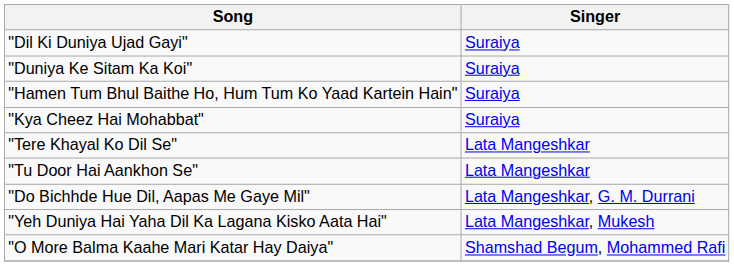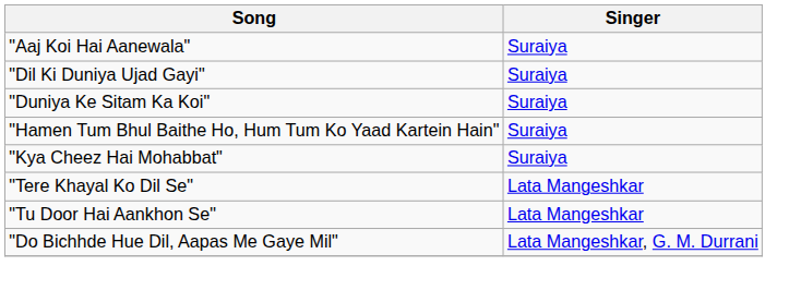 <table class="wikitable">
 <tr>
 <th>Song</th>
 <th>Singer</th>
+</tr>
+<tr>
+<td>"Aaj Koi Hai Aanewala"</td>
+<td><a href='#'>Suraiya</a></td>
 </tr>
 <tr>
 <td>"Dil Ki Duniya Ujad Gayi"</td>
 <td><a href='#'>Suraiya</a></td>
 </tr>
 <tr>
 <td>"Duniya Ke Sitam Ka Koi"</td>
 <td><a href='#'>Suraiya</a></td>
 </tr>
 <tr>
 <td>"Hamen Tum Bhul Baithe Ho, Hum Tum Ko Yaad Kartein Hain"</td>
 <td><a href='#'>Suraiya</a></td>
 </tr>
 <tr>
 <td>"Kya Cheez Hai Mohabbat"</td>
 <td><a href='#'>Suraiya</a></td>
 </tr>
 <tr>
 <td>"Tere Khayal Ko Dil Se"</td>
 <td><a href='#'>Lata Mangeshkar</a></td>
 </tr>
 <tr>
 <td>"Tu Door Hai Aankhon Se"</td>
 <td><a href='#'>Lata Mangeshkar</a></td>
 </tr>
 <tr>
 <td>"Do Bichhde Hue Dil, Aapas Me Gaye Mil"</td>
 <td><a href='#'>Lata Mangeshkar</a>, <a href='#'>G. M. Durrani</a></td>
 </tr>
 <tr>
-<td>"Yeh Duniya Hai Yaha Dil Ka Lagana Kisko Aata Hai"</td>
-<td><a href='#'>Lata Mangeshkar</a>, <a href='#'>Mukesh</a></td>
-</tr>
-<tr>
-<td>"O More Balma Kaahe Mari Katar Hay Daiya"</td>
-<td><a href='#'>Shamshad Begum</a>, <a href='#'>Mohammed Rafi</a></td>
-</tr>
-<tr>
 </tr>
 </table>
